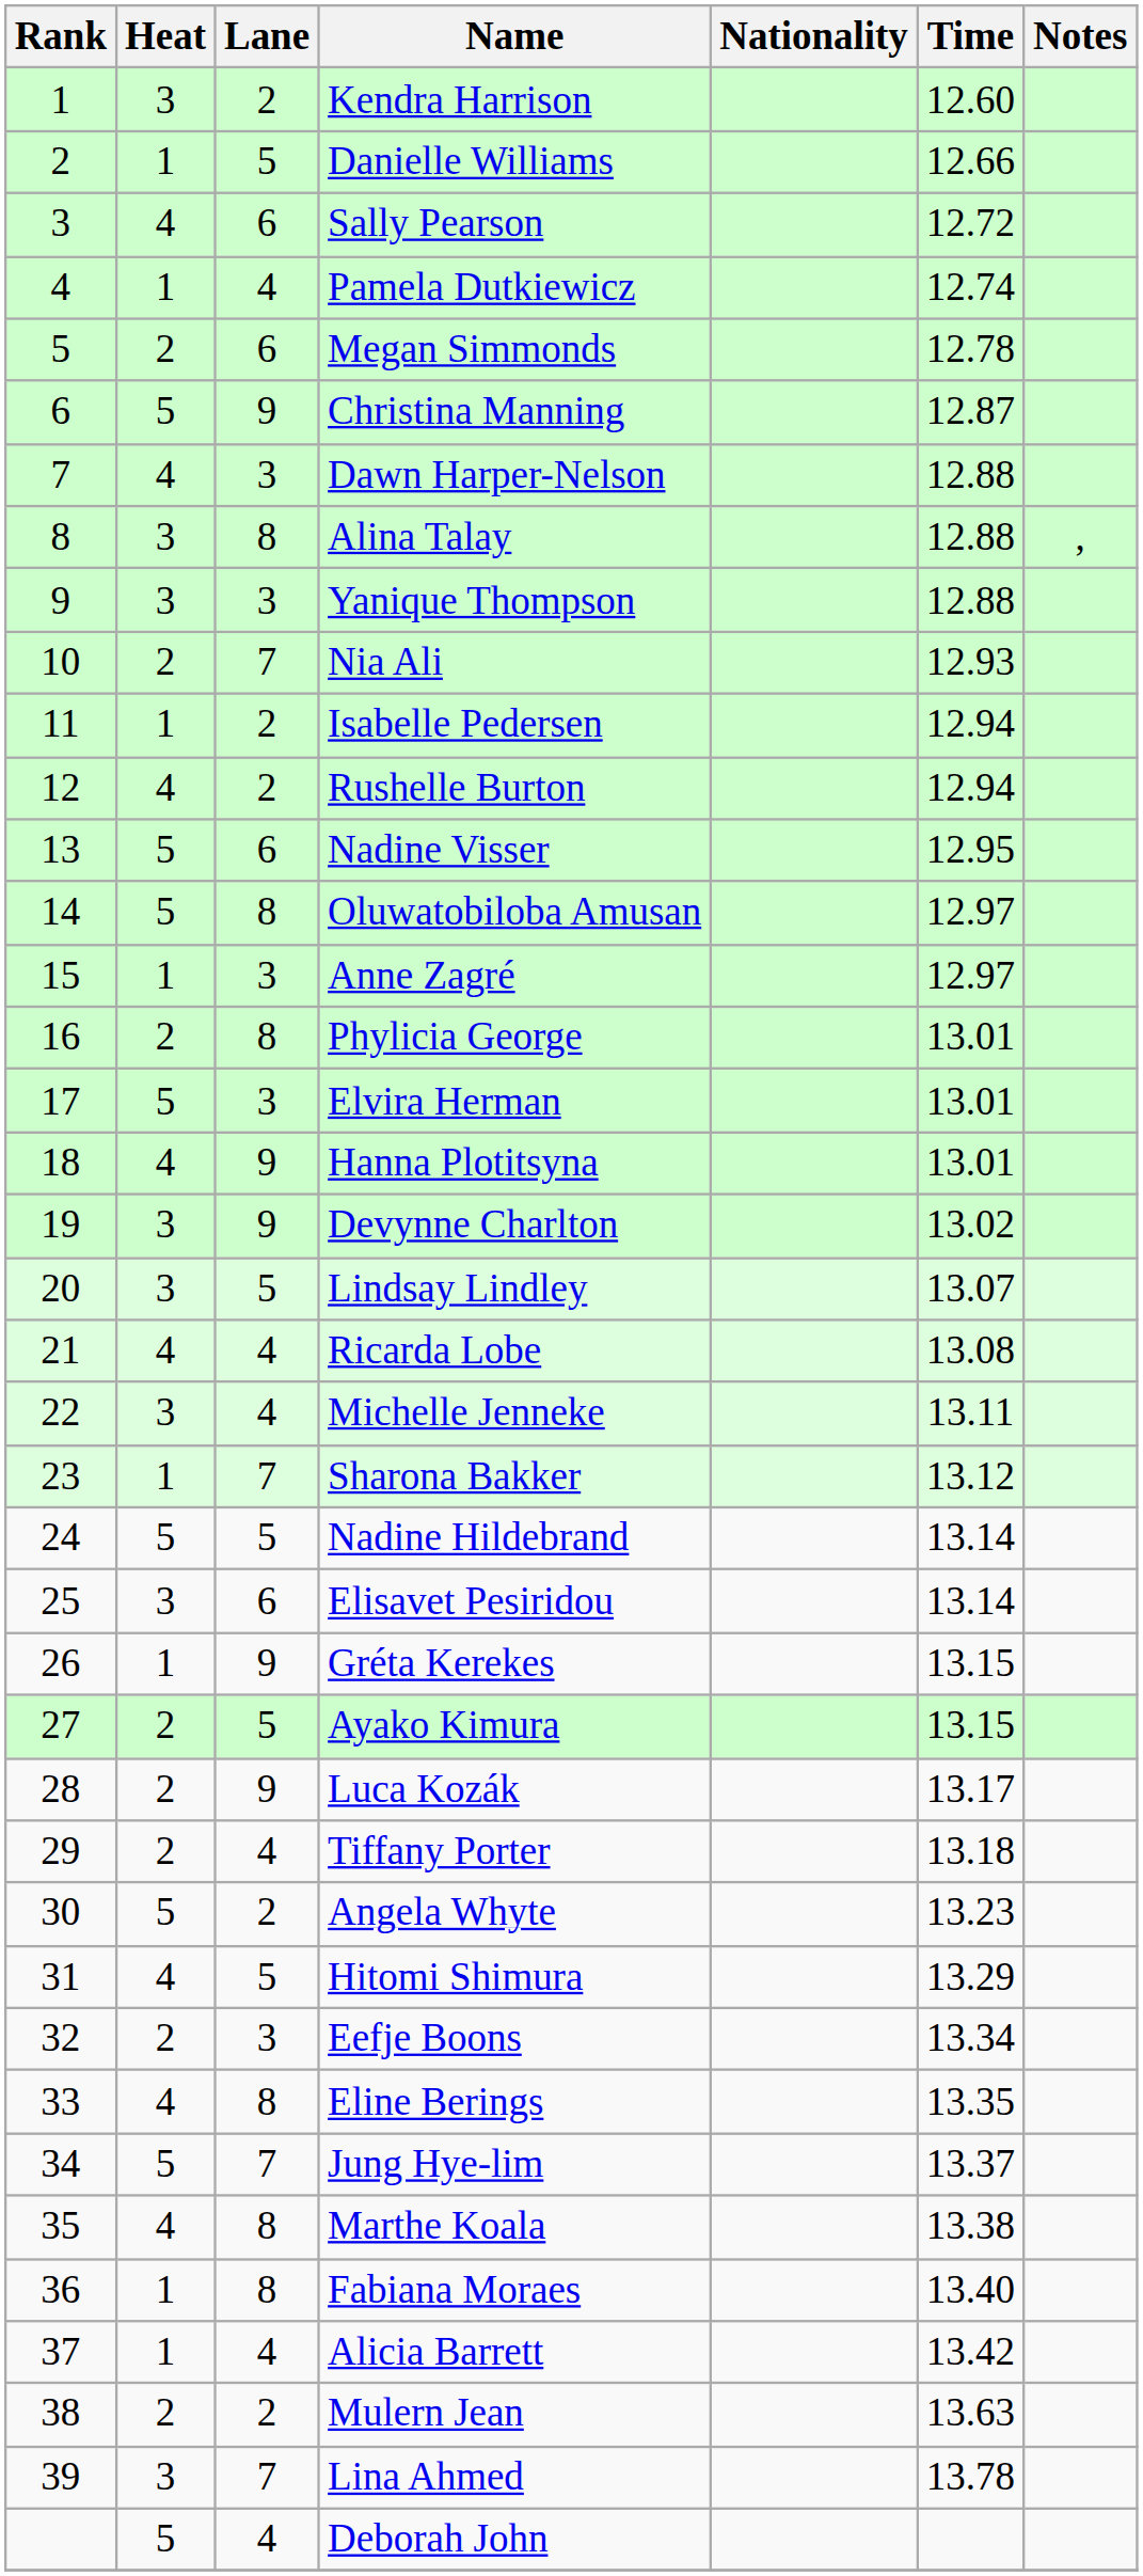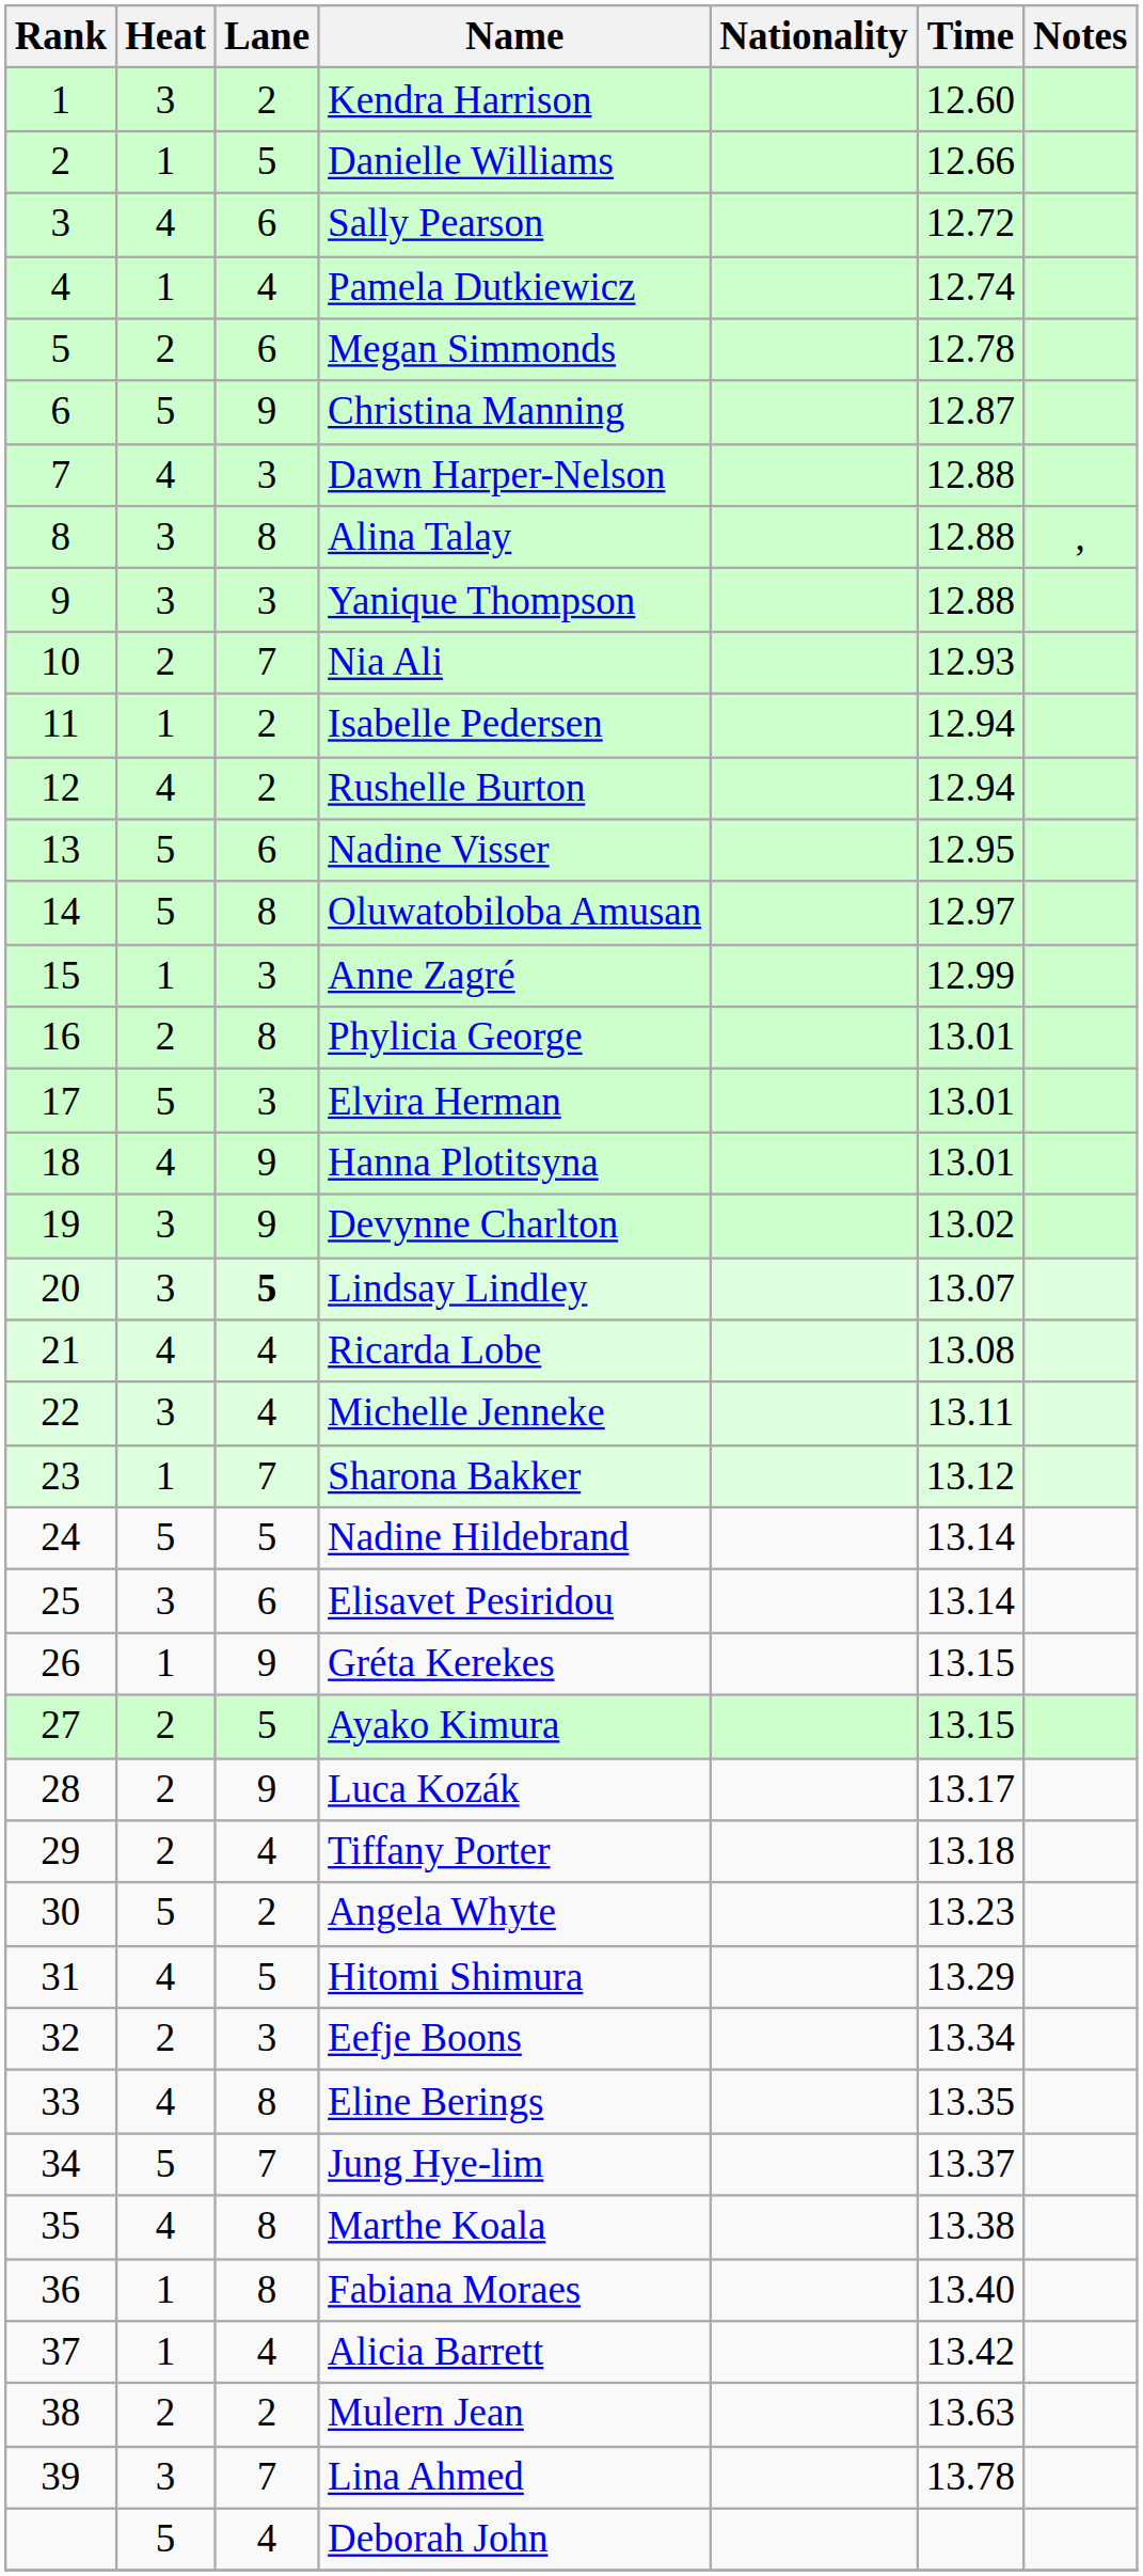 <table class="wikitable sortable" style="text-align:center">
 <tr>
 <th>Rank</th>
 <th>Heat</th>
 <th>Lane</th>
 <th>Name</th>
 <th>Nationality</th>
 <th>Time</th>
 <th>Notes</th>
 </tr>
 <tr bgcolor=ccffcc>
 <td>1</td>
 <td>3</td>
 <td>2</td>
 <td style="text-align:left;"><a href='#'>Kendra Harrison</a></td>
 <td style="text-align:left;"></td>
 <td>12.60</td>
 <td></td>
 </tr>
 <tr bgcolor=ccffcc>
 <td>2</td>
 <td>1</td>
 <td>5</td>
 <td style="text-align:left;"><a href='#'>Danielle Williams</a></td>
 <td style="text-align:left;"></td>
 <td>12.66</td>
 <td></td>
 </tr>
 <tr bgcolor=ccffcc>
 <td>3</td>
 <td>4</td>
 <td>6</td>
 <td style="text-align:left;"><a href='#'>Sally Pearson</a></td>
 <td style="text-align:left;"></td>
 <td>12.72</td>
 <td></td>
 </tr>
 <tr bgcolor=ccffcc>
 <td>4</td>
 <td>1</td>
 <td>4</td>
 <td style="text-align:left;"><a href='#'>Pamela Dutkiewicz</a></td>
 <td style="text-align:left;"></td>
 <td>12.74</td>
 <td></td>
 </tr>
 <tr bgcolor=ccffcc>
 <td>5</td>
 <td>2</td>
 <td>6</td>
 <td style="text-align:left;"><a href='#'>Megan Simmonds</a></td>
 <td style="text-align:left;"></td>
 <td>12.78</td>
 <td></td>
 </tr>
 <tr bgcolor=ccffcc>
 <td>6</td>
 <td>5</td>
 <td>9</td>
 <td style="text-align:left;"><a href='#'>Christina Manning</a></td>
 <td style="text-align:left;"></td>
 <td>12.87</td>
 <td></td>
 </tr>
 <tr bgcolor=ccffcc>
 <td>7</td>
 <td>4</td>
 <td>3</td>
 <td style="text-align:left;"><a href='#'>Dawn Harper-Nelson</a></td>
 <td style="text-align:left;"></td>
 <td>12.88</td>
 <td></td>
 </tr>
 <tr bgcolor=ccffcc>
 <td>8</td>
 <td>3</td>
 <td>8</td>
 <td style="text-align:left;"><a href='#'>Alina Talay</a></td>
 <td style="text-align:left;"></td>
 <td>12.88</td>
 <td>, </td>
 </tr>
 <tr bgcolor=ccffcc>
 <td>9</td>
 <td>3</td>
 <td>3</td>
 <td style="text-align:left;"><a href='#'>Yanique Thompson</a></td>
 <td style="text-align:left;"></td>
 <td>12.88</td>
 <td></td>
 </tr>
 <tr bgcolor=ccffcc>
 <td>10</td>
 <td>2</td>
 <td>7</td>
 <td style="text-align:left;"><a href='#'>Nia Ali</a></td>
 <td style="text-align:left;"></td>
 <td>12.93</td>
 <td></td>
 </tr>
 <tr bgcolor=ccffcc>
 <td>11</td>
 <td>1</td>
 <td>2</td>
 <td style="text-align:left;"><a href='#'>Isabelle Pedersen</a></td>
 <td style="text-align:left;"></td>
 <td>12.94</td>
 <td></td>
 </tr>
 <tr bgcolor=ccffcc>
 <td>12</td>
 <td>4</td>
 <td>2</td>
 <td style="text-align:left;"><a href='#'>Rushelle Burton</a></td>
 <td style="text-align:left;"></td>
 <td>12.94</td>
 <td></td>
 </tr>
 <tr bgcolor=ccffcc>
 <td>13</td>
 <td>5</td>
 <td>6</td>
 <td style="text-align:left;"><a href='#'>Nadine Visser</a></td>
 <td style="text-align:left;"></td>
 <td>12.95</td>
 <td></td>
 </tr>
 <tr bgcolor=ccffcc>
 <td>14</td>
 <td>5</td>
 <td>8</td>
 <td style="text-align:left;"><a href='#'>Oluwatobiloba Amusan</a></td>
 <td style="text-align:left;"></td>
 <td>12.97</td>
 <td></td>
 </tr>
 <tr bgcolor=ccffcc>
 <td>15</td>
 <td>1</td>
 <td>3</td>
 <td style="text-align:left;"><a href='#'>Anne Zagré</a></td>
 <td style="text-align:left;"></td>
-<td>12.97</td>
+<td>12.99</td>
 <td></td>
 </tr>
 <tr bgcolor=ccffcc>
 <td>16</td>
 <td>2</td>
 <td>8</td>
 <td style="text-align:left;"><a href='#'>Phylicia George</a></td>
 <td style="text-align:left;"></td>
 <td>13.01</td>
 <td></td>
 </tr>
 <tr bgcolor=ccffcc>
 <td>17</td>
 <td>5</td>
 <td>3</td>
 <td style="text-align:left;"><a href='#'>Elvira Herman</a></td>
 <td style="text-align:left;"></td>
 <td>13.01</td>
 <td></td>
 </tr>
 <tr bgcolor=ccffcc>
 <td>18</td>
 <td>4</td>
 <td>9</td>
 <td style="text-align:left;"><a href='#'>Hanna Plotitsyna</a></td>
 <td style="text-align:left;"></td>
 <td>13.01</td>
 <td></td>
 </tr>
 <tr bgcolor=ccffcc>
 <td>19</td>
 <td>3</td>
 <td>9</td>
 <td style="text-align:left;"><a href='#'>Devynne Charlton</a></td>
 <td style="text-align:left;"></td>
 <td>13.02</td>
 <td></td>
 </tr>
 <tr bgcolor=ddffdd>
 <td>20</td>
 <td>3</td>
-<td>5</td>
+<td><strong>5</strong></td>
 <td style="text-align:left;"><a href='#'>Lindsay Lindley</a></td>
 <td style="text-align:left;"></td>
 <td>13.07</td>
 <td></td>
 </tr>
 <tr bgcolor=ddffdd>
 <td>21</td>
 <td>4</td>
 <td>4</td>
 <td style="text-align:left;"><a href='#'>Ricarda Lobe</a></td>
 <td style="text-align:left;"></td>
 <td>13.08</td>
 <td></td>
 </tr>
 <tr bgcolor=ddffdd>
 <td>22</td>
 <td>3</td>
 <td>4</td>
 <td style="text-align:left;"><a href='#'>Michelle Jenneke</a></td>
 <td style="text-align:left;"></td>
 <td>13.11</td>
 <td></td>
 </tr>
 <tr bgcolor=ddffdd>
 <td>23</td>
 <td>1</td>
 <td>7</td>
 <td style="text-align:left;"><a href='#'>Sharona Bakker</a></td>
 <td style="text-align:left;"></td>
 <td>13.12</td>
 <td></td>
 </tr>
 <tr>
 <td>24</td>
 <td>5</td>
 <td>5</td>
 <td style="text-align:left;"><a href='#'>Nadine Hildebrand</a></td>
 <td style="text-align:left;"></td>
 <td>13.14</td>
 <td></td>
 </tr>
 <tr>
 <td>25</td>
 <td>3</td>
 <td>6</td>
 <td style="text-align:left;"><a href='#'>Elisavet Pesiridou</a></td>
 <td style="text-align:left;"></td>
 <td>13.14</td>
 <td></td>
 </tr>
 <tr>
 <td>26</td>
 <td>1</td>
 <td>9</td>
 <td style="text-align:left;"><a href='#'>Gréta Kerekes</a></td>
 <td style="text-align:left;"></td>
 <td>13.15</td>
 <td></td>
 </tr>
 <tr bgcolor=ccffcc>
 <td>27</td>
 <td>2</td>
 <td>5</td>
 <td style="text-align:left;"><a href='#'>Ayako Kimura</a></td>
 <td style="text-align:left;"></td>
 <td>13.15</td>
 <td></td>
 </tr>
 <tr>
 <td>28</td>
 <td>2</td>
 <td>9</td>
 <td style="text-align:left;"><a href='#'>Luca Kozák</a></td>
 <td style="text-align:left;"></td>
 <td>13.17</td>
 <td></td>
 </tr>
 <tr>
 <td>29</td>
 <td>2</td>
 <td>4</td>
 <td style="text-align:left;"><a href='#'>Tiffany Porter</a></td>
 <td style="text-align:left;"></td>
 <td>13.18</td>
 <td></td>
 </tr>
 <tr>
 <td>30</td>
 <td>5</td>
 <td>2</td>
 <td style="text-align:left;"><a href='#'>Angela Whyte</a></td>
 <td style="text-align:left;"></td>
 <td>13.23</td>
 <td></td>
 </tr>
 <tr>
 <td>31</td>
 <td>4</td>
 <td>5</td>
 <td style="text-align:left;"><a href='#'>Hitomi Shimura</a></td>
 <td style="text-align:left;"></td>
 <td>13.29</td>
 <td></td>
 </tr>
 <tr>
 <td>32</td>
 <td>2</td>
 <td>3</td>
 <td style="text-align:left;"><a href='#'>Eefje Boons</a></td>
 <td style="text-align:left;"></td>
 <td>13.34</td>
 <td></td>
 </tr>
 <tr>
 <td>33</td>
 <td>4</td>
 <td>8</td>
 <td style="text-align:left;"><a href='#'>Eline Berings</a></td>
 <td style="text-align:left;"></td>
 <td>13.35</td>
 <td></td>
 </tr>
 <tr>
 <td>34</td>
 <td>5</td>
 <td>7</td>
 <td style="text-align:left;"><a href='#'>Jung Hye-lim</a></td>
 <td style="text-align:left;"></td>
 <td>13.37</td>
 <td></td>
 </tr>
 <tr>
 <td>35</td>
 <td>4</td>
 <td>8</td>
 <td style="text-align:left;"><a href='#'>Marthe Koala</a></td>
 <td style="text-align:left;"></td>
 <td>13.38</td>
 <td></td>
 </tr>
 <tr>
 <td>36</td>
 <td>1</td>
 <td>8</td>
 <td style="text-align:left;"><a href='#'>Fabiana Moraes</a></td>
 <td style="text-align:left;"></td>
 <td>13.40</td>
 <td></td>
 </tr>
 <tr>
 <td>37</td>
 <td>1</td>
 <td>4</td>
 <td style="text-align:left;"><a href='#'>Alicia Barrett</a></td>
 <td style="text-align:left;"></td>
 <td>13.42</td>
 <td></td>
 </tr>
 <tr>
 <td>38</td>
 <td>2</td>
 <td>2</td>
 <td style="text-align:left;"><a href='#'>Mulern Jean</a></td>
 <td style="text-align:left;"></td>
 <td>13.63</td>
 <td></td>
 </tr>
 <tr>
 <td>39</td>
 <td>3</td>
 <td>7</td>
 <td style="text-align:left;"><a href='#'>Lina Ahmed</a></td>
 <td style="text-align:left;"></td>
 <td>13.78</td>
 <td></td>
 </tr>
 <tr>
 <td></td>
 <td>5</td>
 <td>4</td>
 <td style="text-align:left;"><a href='#'>Deborah John</a></td>
 <td style="text-align:left;"></td>
 <td></td>
 <td></td>
 </tr>
 <tr>
 </tr>
 </table>
